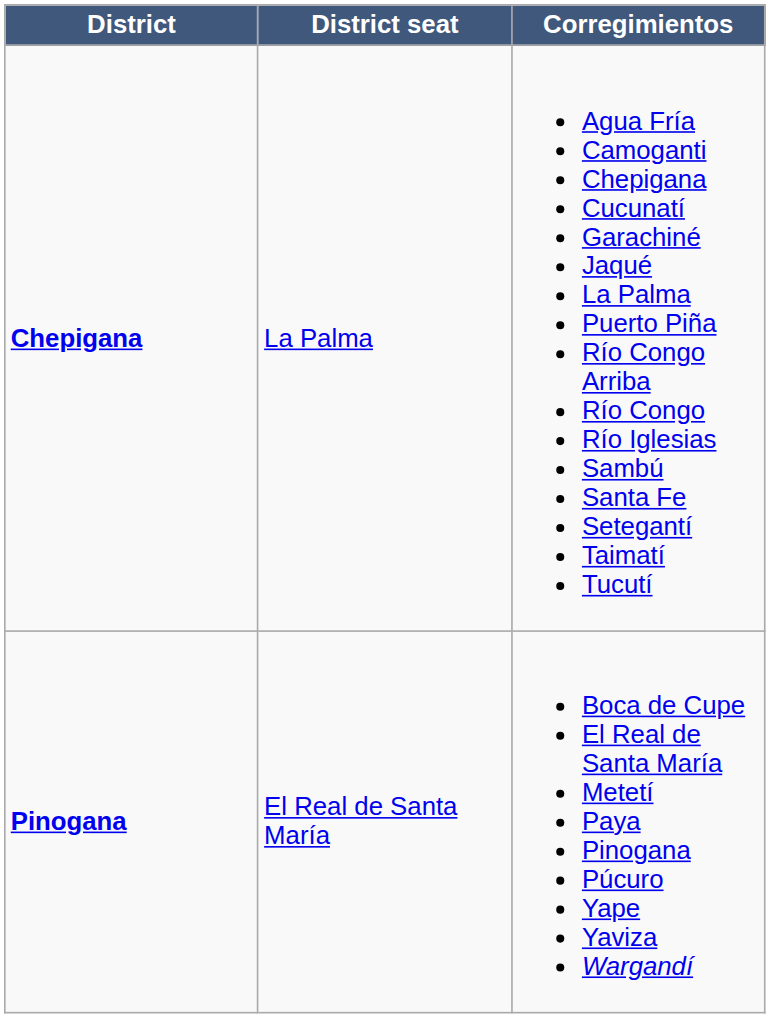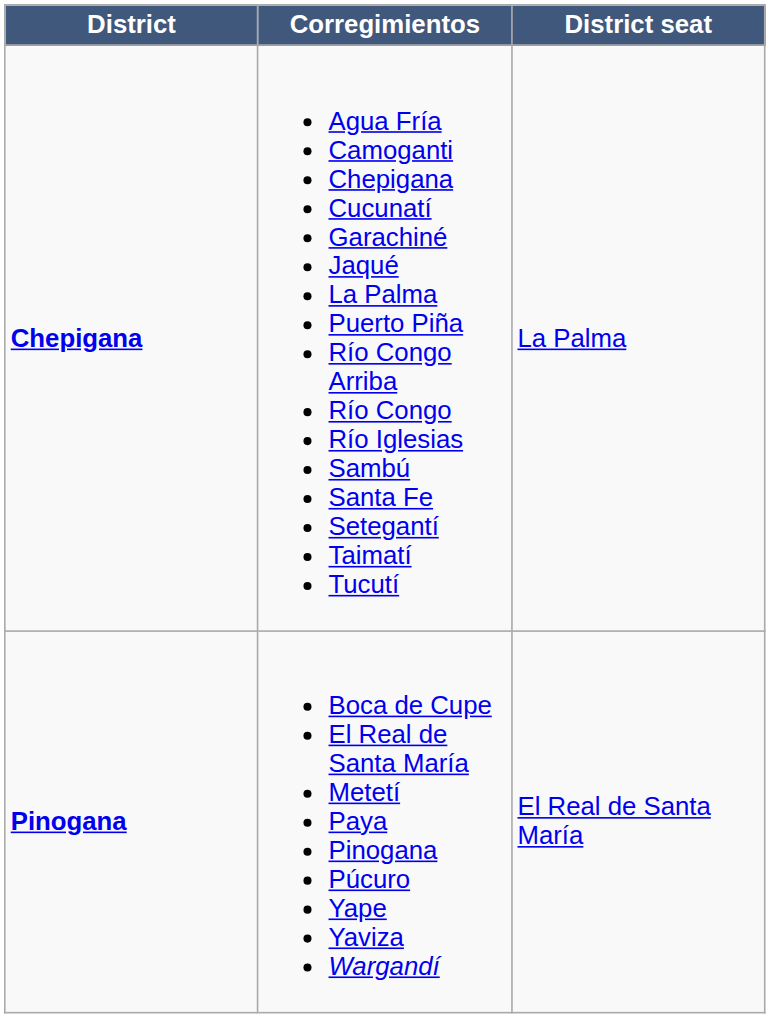 <table class="wikitable sortable">
 <tr>
 <th width="150" style="background:#3F587C; color:white">District</th>
+<th width="150" style="background:#3F587C; color:white">Corregimientos</th>
 <th width="150" style="background:#3F587C; color:white">District seat</th>
-<th width="150" style="background:#3F587C; color:white">Corregimientos</th>
 </tr>
 <tr>
 <td><strong><a href='#'>Chepigana</a></strong></td>
+<td><br><ul><li><a href='#'>Agua Fría</a></li><li><a href='#'>Camoganti</a></li><li><a href='#'>Chepigana</a></li><li><a href='#'>Cucunatí</a></li><li><a href='#'>Garachiné</a></li><li><a href='#'>Jaqué</a></li><li><a href='#'>La Palma</a></li><li><a href='#'>Puerto Piña</a></li><li><a href='#'>Río Congo Arriba</a></li><li><a href='#'>Río Congo</a></li><li><a href='#'>Río Iglesias</a></li><li><a href='#'>Sambú</a></li><li><a href='#'>Santa Fe</a></li><li><a href='#'>Setegantí</a></li><li><a href='#'>Taimatí</a></li><li><a href='#'>Tucutí</a></li></ul></td>
 <td><a href='#'>La Palma</a></td>
-<td><br><ul><li><a href='#'>Agua Fría</a></li><li><a href='#'>Camoganti</a></li><li><a href='#'>Chepigana</a></li><li><a href='#'>Cucunatí</a></li><li><a href='#'>Garachiné</a></li><li><a href='#'>Jaqué</a></li><li><a href='#'>La Palma</a></li><li><a href='#'>Puerto Piña</a></li><li><a href='#'>Río Congo Arriba</a></li><li><a href='#'>Río Congo</a></li><li><a href='#'>Río Iglesias</a></li><li><a href='#'>Sambú</a></li><li><a href='#'>Santa Fe</a></li><li><a href='#'>Setegantí</a></li><li><a href='#'>Taimatí</a></li><li><a href='#'>Tucutí</a></li></ul></td>
 </tr>
 <tr>
 <td><strong><a href='#'>Pinogana</a></strong></td>
+<td><br><ul><li><a href='#'>Boca de Cupe</a></li><li><a href='#'>El Real de Santa María</a></li><li><a href='#'>Metetí</a></li><li><a href='#'>Paya</a></li><li><a href='#'>Pinogana</a></li><li><a href='#'>Púcuro</a></li><li><a href='#'>Yape</a></li><li><a href='#'>Yaviza</a></li><li><em><a href='#'>Wargandí</a></em></li></ul></td>
 <td><a href='#'>El Real de Santa María</a></td>
-<td><br><ul><li><a href='#'>Boca de Cupe</a></li><li><a href='#'>El Real de Santa María</a></li><li><a href='#'>Metetí</a></li><li><a href='#'>Paya</a></li><li><a href='#'>Pinogana</a></li><li><a href='#'>Púcuro</a></li><li><a href='#'>Yape</a></li><li><a href='#'>Yaviza</a></li><li><em><a href='#'>Wargandí</a></em></li></ul></td>
 </tr>
 </table>
